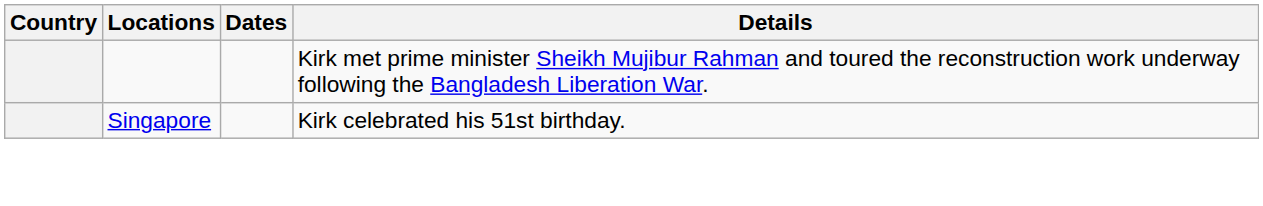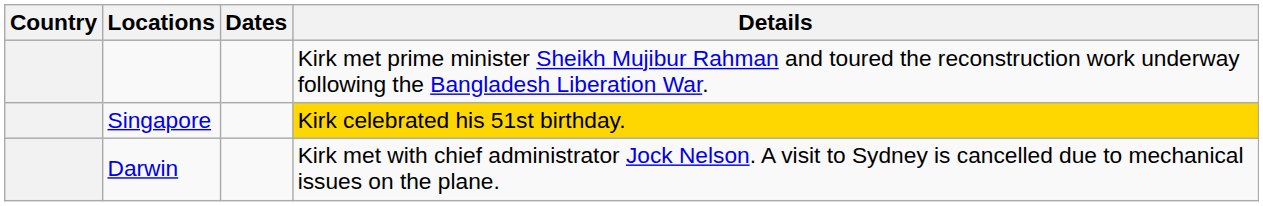 <table class="wikitable sortable" border="1" style="margin: 1em auto 1em auto">
 <tr>
 <th>Country</th>
 <th>Locations</th>
 <th>Dates</th>
 <th class="unsortable">Details</th>
 </tr>
 <tr>
 <th scope="row"></th>
 <td></td>
 <td></td>
 <td>Kirk met prime minister <a href='#'>Sheikh Mujibur Rahman</a> and toured the reconstruction work underway following the <a href='#'>Bangladesh Liberation War</a>.</td>
 </tr>
 <tr>
 <th scope="row"></th>
 <td><a href='#'>Singapore</a></td>
 <td></td>
-<td>Kirk celebrated his 51st birthday.</td>
+<td style="background: gold;">Kirk celebrated his 51st birthday.</td>
+</tr>
+<tr>
+<th scope="row"></th>
+<td><a href='#'>Darwin</a></td>
+<td></td>
+<td>Kirk met with chief administrator <a href='#'>Jock Nelson</a>. A visit to Sydney is cancelled due to mechanical issues on the plane.</td>
 </tr>
 </table>
